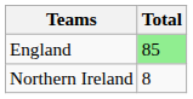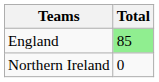 <table class="wikitable">
 <tr>
 <th>Teams</th>
 <th>Total</th>
 </tr>
 <tr>
 <td>England</td>
 <td style="background: lightgreen;">85</td>
 </tr>
 <tr>
 <td>Northern Ireland</td>
-<td>8</td>
+<td>0</td>
 </tr>
 </table>
